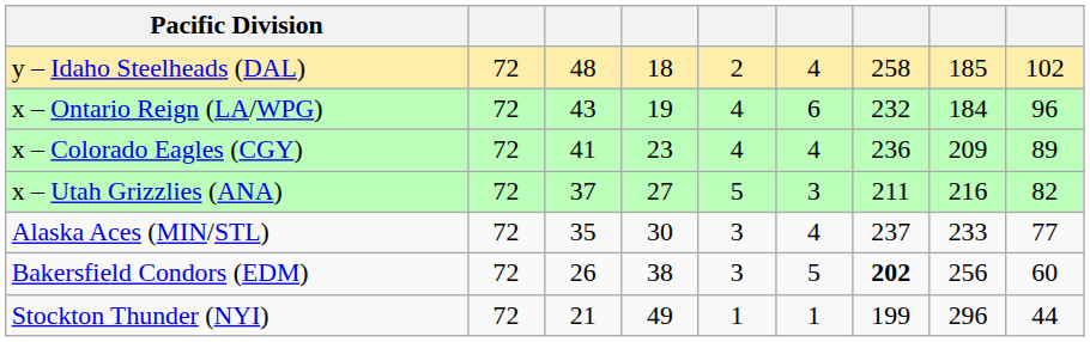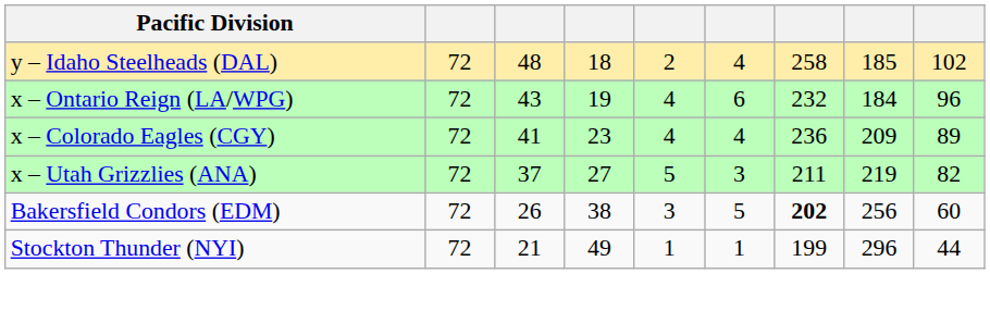 <table class="wikitable sortable" style="text-align:center">
 <tr>
 <th style="width:30%;" class="unsortable">Pacific Division</th>
 <th width="5%"></th>
 <th width="5%"></th>
 <th width="5%"></th>
 <th width="5%"></th>
 <th width="5%"></th>
 <th width="5%"></th>
 <th width="5%"></th>
 <th width="5%"></th>
 </tr>
 <tr bgcolor=#ffeeaa>
 <td align=left>y – <a href='#'>Idaho Steelheads</a> (<a href='#'>DAL</a>)</td>
 <td>72</td>
 <td>48</td>
 <td>18</td>
 <td>2</td>
 <td>4</td>
 <td>258</td>
 <td>185</td>
 <td>102</td>
 </tr>
 <tr bgcolor=#bbffbb>
 <td align=left>x – <a href='#'>Ontario Reign</a> (<a href='#'>LA</a>/<a href='#'>WPG</a>)</td>
 <td>72</td>
 <td>43</td>
 <td>19</td>
 <td>4</td>
 <td>6</td>
 <td>232</td>
 <td>184</td>
 <td>96</td>
 </tr>
 <tr bgcolor=#bbffbb>
 <td align=left>x – <a href='#'>Colorado Eagles</a> (<a href='#'>CGY</a>)</td>
 <td>72</td>
 <td>41</td>
 <td>23</td>
 <td>4</td>
 <td>4</td>
 <td>236</td>
 <td>209</td>
 <td>89</td>
 </tr>
 <tr bgcolor=#bbffbb>
 <td align=left>x – <a href='#'>Utah Grizzlies</a> (<a href='#'>ANA</a>)</td>
 <td>72</td>
 <td>37</td>
 <td>27</td>
 <td>5</td>
 <td>3</td>
 <td>211</td>
-<td>216</td>
+<td>219</td>
 <td>82</td>
-</tr>
-<tr>
-<td align=left><a href='#'>Alaska Aces</a> (<a href='#'>MIN</a>/<a href='#'>STL</a>)</td>
-<td>72</td>
-<td>35</td>
-<td>30</td>
-<td>3</td>
-<td>4</td>
-<td>237</td>
-<td>233</td>
-<td>77</td>
 </tr>
 <tr>
 <td align=left><a href='#'>Bakersfield Condors</a> (<a href='#'>EDM</a>)</td>
 <td>72</td>
 <td>26</td>
 <td>38</td>
 <td>3</td>
 <td>5</td>
 <td><strong>202</strong></td>
 <td>256</td>
 <td>60</td>
 </tr>
 <tr>
 <td align=left><a href='#'>Stockton Thunder</a> (<a href='#'>NYI</a>)</td>
 <td>72</td>
 <td>21</td>
 <td>49</td>
 <td>1</td>
 <td>1</td>
 <td>199</td>
 <td>296</td>
 <td>44</td>
 </tr>
 </table>
